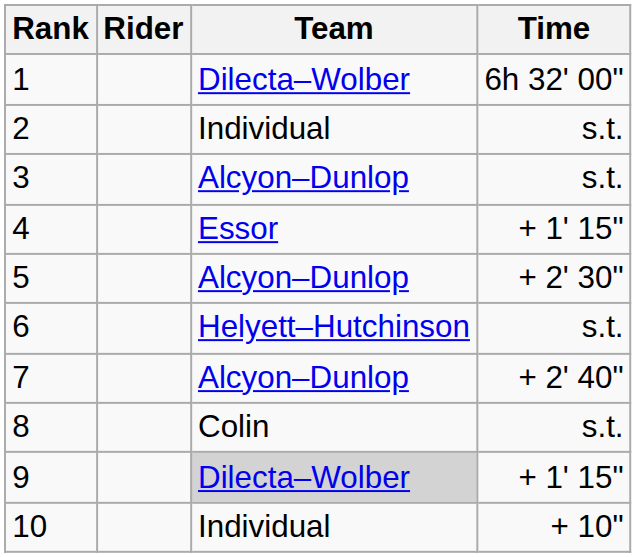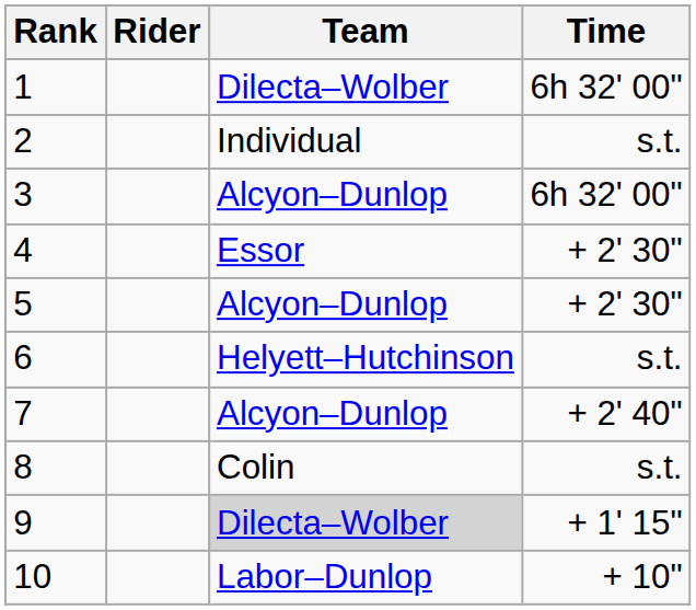 <table class="wikitable">
 <tr>
 <th scope="col">Rank</th>
 <th scope="col">Rider</th>
 <th scope="col">Team</th>
 <th scope="col">Time</th>
 </tr>
 <tr>
 <td>1</td>
 <td></td>
 <td><a href='#'>Dilecta–Wolber</a></td>
 <td>6h 32' 00"</td>
 </tr>
 <tr>
 <td>2</td>
 <td></td>
 <td>Individual</td>
 <td align=right>s.t.</td>
 </tr>
 <tr>
 <td>3</td>
 <td></td>
 <td><a href='#'>Alcyon–Dunlop</a></td>
-<td align=right>s.t.</td>
+<td>6h 32' 00"</td>
 </tr>
 <tr>
 <td>4</td>
 <td></td>
 <td><a href='#'>Essor</a></td>
-<td align=right>+ 1' 15"</td>
+<td align=right>+ 2' 30"</td>
 </tr>
 <tr>
 <td>5</td>
 <td></td>
 <td><a href='#'>Alcyon–Dunlop</a></td>
 <td align=right>+ 2' 30"</td>
 </tr>
 <tr>
 <td>6</td>
 <td></td>
 <td><a href='#'>Helyett–Hutchinson</a></td>
 <td align=right>s.t.</td>
 </tr>
 <tr>
 <td>7</td>
 <td></td>
 <td><a href='#'>Alcyon–Dunlop</a></td>
 <td align=right>+ 2' 40"</td>
 </tr>
 <tr>
 <td>8</td>
 <td></td>
 <td>Colin</td>
 <td align=right>s.t.</td>
 </tr>
 <tr>
 <td>9</td>
 <td></td>
 <td style="background: lightgrey;"><a href='#'>Dilecta–Wolber</a></td>
 <td align=right>+ 1' 15"</td>
 </tr>
 <tr>
 <td>10</td>
 <td></td>
-<td>Individual</td>
+<td><a href='#'>Labor–Dunlop</a></td>
 <td align=right>+ 10"</td>
 </tr>
 </table>
